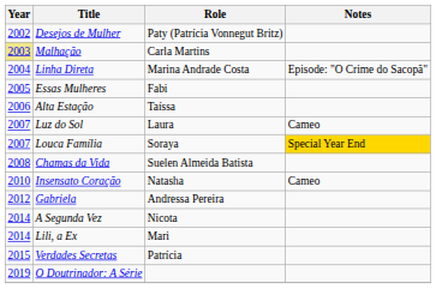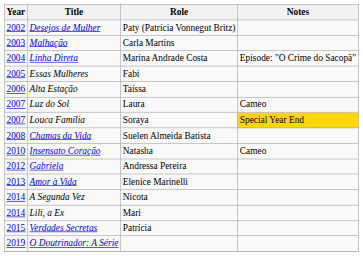 <table class="wikitable" style="font-size: 90%;">
 <tr>
 <th>Year</th>
 <th>Title</th>
 <th>Role</th>
 <th>Notes</th>
 </tr>
 <tr>
 <td><a href='#'>2002</a></td>
 <td><em><a href='#'>Desejos de Mulher</a></em></td>
 <td>Paty (Patrícia Vonnegut Britz)</td>
 <td></td>
 </tr>
 <tr>
-<td style="background: khaki;"><a href='#'>2003</a></td>
+<td><a href='#'>2003</a></td>
 <td><em><a href='#'>Malhação</a></em></td>
 <td>Carla Martins</td>
 <td></td>
 </tr>
 <tr>
 <td><a href='#'>2004</a></td>
 <td><em><a href='#'>Linha Direta</a></em></td>
 <td>Marina Andrade Costa</td>
 <td>Episode: "O Crime do Sacopã"</td>
 </tr>
 <tr>
 <td><a href='#'>2005</a></td>
 <td><em>Essas Mulheres</em></td>
 <td>Fabi</td>
 <td></td>
 </tr>
 <tr>
 <td><a href='#'>2006</a></td>
 <td><em>Alta Estação</em></td>
 <td>Taíssa</td>
 <td></td>
 </tr>
 <tr>
 <td><a href='#'>2007</a></td>
 <td><em>Luz do Sol</em></td>
 <td>Laura</td>
 <td>Cameo</td>
 </tr>
 <tr>
 <td><a href='#'>2007</a></td>
 <td><em>Louca Família</em></td>
 <td>Soraya</td>
 <td style="background: gold;">Special Year End</td>
 </tr>
 <tr>
 <td><a href='#'>2008</a></td>
 <td><em><a href='#'>Chamas da Vida</a></em></td>
 <td>Suelen Almeida Batista</td>
 <td></td>
 </tr>
 <tr>
 <td><a href='#'>2010</a></td>
 <td><em><a href='#'>Insensato Coração</a></em></td>
 <td>Natasha</td>
 <td>Cameo</td>
 </tr>
 <tr>
 <td><a href='#'>2012</a></td>
 <td><em><a href='#'>Gabriela</a></em></td>
 <td>Andressa Pereira</td>
 <td></td>
 </tr>
 <tr>
+<td><a href='#'>2013</a></td>
+<td><em><a href='#'>Amor à Vida</a></em></td>
+<td>Elenice Marinelli</td>
+<td></td>
+</tr>
+<tr>
 <td><a href='#'>2014</a></td>
 <td><em>A Segunda Vez</em></td>
 <td>Nicota</td>
 <td></td>
 </tr>
 <tr>
 <td><a href='#'>2014</a></td>
 <td><em>Lili, a Ex</em></td>
 <td>Mari</td>
 <td></td>
 </tr>
 <tr>
 <td><a href='#'>2015</a></td>
 <td><em><a href='#'>Verdades Secretas</a></em></td>
 <td>Patrícia</td>
 <td></td>
 </tr>
 <tr>
 <td><a href='#'>2019</a></td>
 <td><em><a href='#'>O Doutrinador: A Série</a></em></td>
 <td></td>
 <td></td>
 </tr>
 <tr>
 </tr>
 </table>
